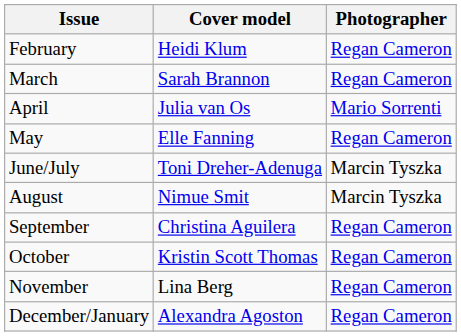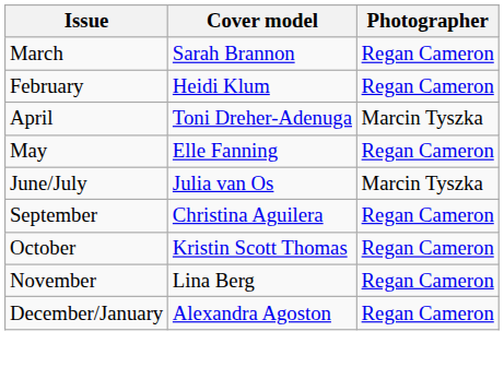 <table class="sortable wikitable">
 <tr>
 <th>Issue</th>
 <th>Cover model</th>
 <th>Photographer</th>
 </tr>
 <tr>
+<td>March</td>
+<td><a href='#'>Sarah Brannon</a></td>
+<td><a href='#'>Regan Cameron</a></td>
+</tr>
+<tr>
 <td>February</td>
 <td><a href='#'>Heidi Klum</a></td>
 <td><a href='#'>Regan Cameron</a></td>
 </tr>
 <tr>
-<td>March</td>
-<td><a href='#'>Sarah Brannon</a></td>
-<td><a href='#'>Regan Cameron</a></td>
-</tr>
-<tr>
 <td>April</td>
-<td><a href='#'>Julia van Os</a></td>
-<td><a href='#'>Mario Sorrenti</a></td>
+<td><a href='#'>Toni Dreher-Adenuga</a></td>
+<td>Marcin Tyszka</td>
 </tr>
 <tr>
 <td>May</td>
 <td><a href='#'>Elle Fanning</a></td>
 <td><a href='#'>Regan Cameron</a></td>
 </tr>
 <tr>
 <td>June/July</td>
-<td><a href='#'>Toni Dreher-Adenuga</a></td>
-<td>Marcin Tyszka</td>
-</tr>
-<tr>
-<td>August</td>
-<td><a href='#'>Nimue Smit</a></td>
+<td><a href='#'>Julia van Os</a></td>
 <td>Marcin Tyszka</td>
 </tr>
 <tr>
 <td>September</td>
 <td><a href='#'>Christina Aguilera</a></td>
 <td><a href='#'>Regan Cameron</a></td>
 </tr>
 <tr>
 <td>October</td>
 <td><a href='#'>Kristin Scott Thomas</a></td>
 <td><a href='#'>Regan Cameron</a></td>
 </tr>
 <tr>
 <td>November</td>
 <td>Lina Berg</td>
 <td><a href='#'>Regan Cameron</a></td>
 </tr>
 <tr>
 <td>December/January</td>
 <td><a href='#'>Alexandra Agoston</a></td>
 <td><a href='#'>Regan Cameron</a></td>
 </tr>
 </table>
